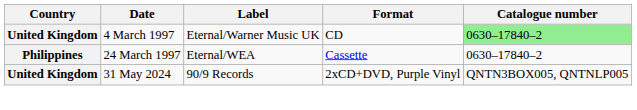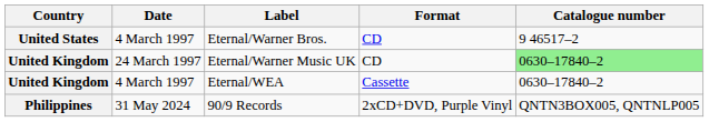 <table class="wikitable plainrowheaders">
 <tr>
 <th>Country</th>
 <th>Date</th>
 <th>Label</th>
 <th>Format</th>
 <th>Catalogue number</th>
 </tr>
 <tr>
+<th scope="row">United States</th>
+<td>4 March 1997</td>
+<td>Eternal/Warner Bros.</td>
+<td><a href='#'>CD</a></td>
+<td>9 46517–2</td>
+</tr>
+<tr>
 <th scope="row">United Kingdom</th>
-<td>4 March 1997</td>
+<td>24 March 1997</td>
 <td>Eternal/Warner Music UK</td>
 <td>CD</td>
 <td style="background: lightgreen;">0630–17840–2</td>
 </tr>
 <tr>
-<th scope="row">Philippines</th>
-<td>24 March 1997</td>
+<th scope="row">United Kingdom</th>
+<td>4 March 1997</td>
 <td>Eternal/WEA</td>
 <td><a href='#'>Cassette</a></td>
 <td>0630–17840–2</td>
 </tr>
 <tr>
-<th scope="row">United Kingdom</th>
+<th scope="row">Philippines</th>
 <td>31 May 2024</td>
 <td>90/9 Records</td>
 <td>2xCD+DVD, Purple Vinyl</td>
 <td>QNTN3BOX005, QNTNLP005</td>
 </tr>
 </table>
